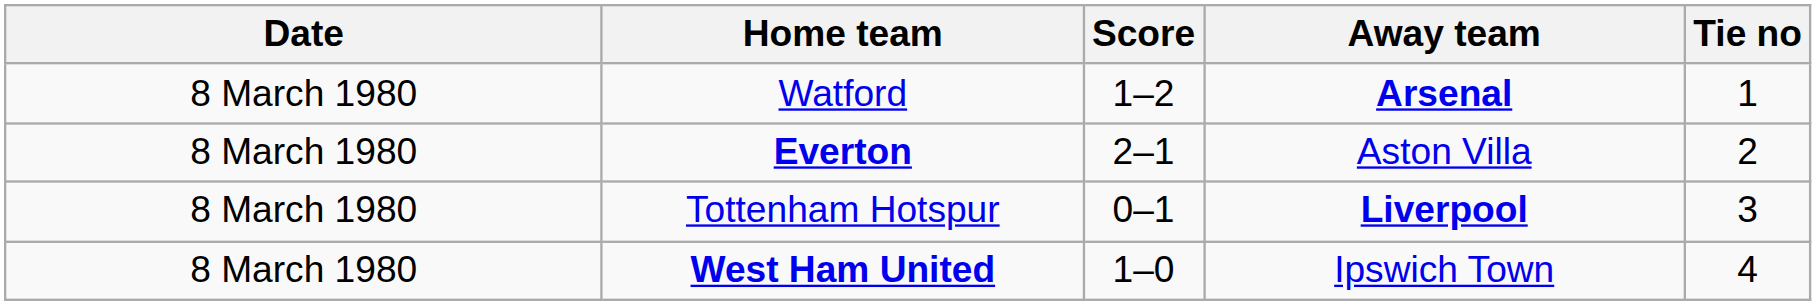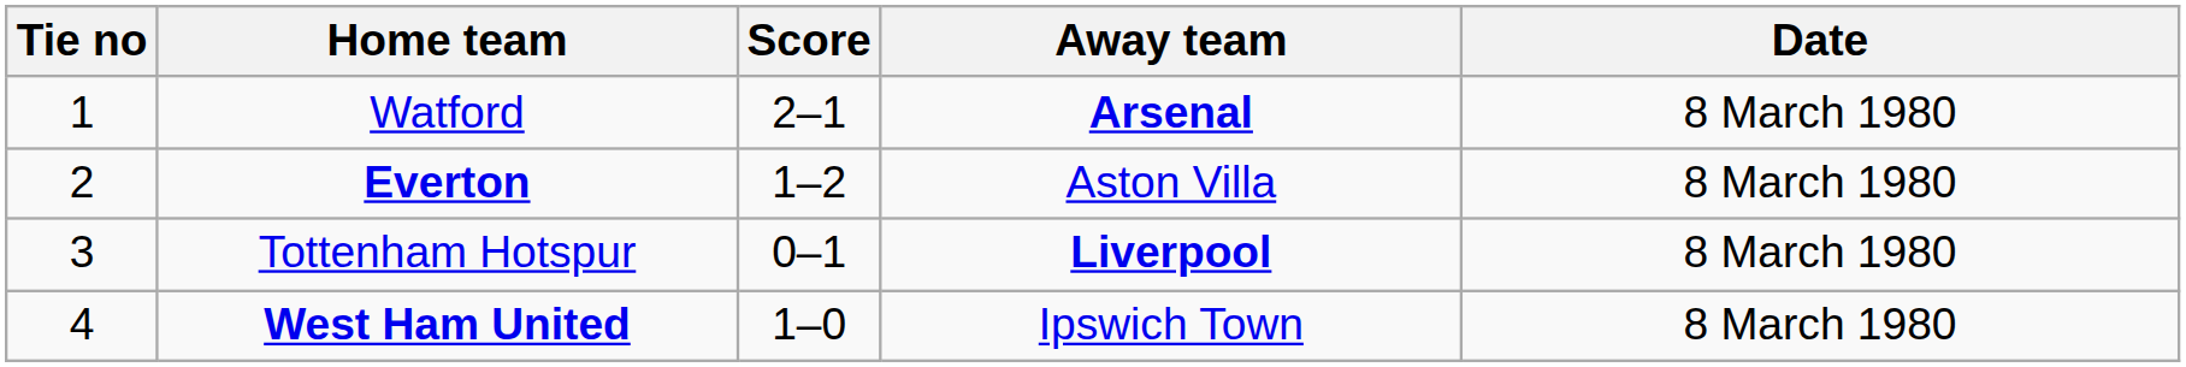 <table class="wikitable" style="text-align: center">
 <tr>
-<th width=250>Date</th>
+<th>Tie no</th>
 <th width=200>Home team</th>
 <th>Score</th>
 <th width=200>Away team</th>
-<th>Tie no</th>
+<th width=250>Date</th>
 </tr>
 <tr>
+<td>1</td>
+<td><a href='#'>Watford</a></td>
+<td>2–1</td>
+<td><strong><a href='#'>Arsenal</a></strong></td>
 <td>8 March 1980</td>
-<td><a href='#'>Watford</a></td>
-<td>1–2</td>
-<td><strong><a href='#'>Arsenal</a></strong></td>
-<td>1</td>
 </tr>
 <tr>
+<td>2</td>
+<td><strong><a href='#'>Everton</a></strong></td>
+<td>1–2</td>
+<td><a href='#'>Aston Villa</a></td>
 <td>8 March 1980</td>
-<td><strong><a href='#'>Everton</a></strong></td>
-<td>2–1</td>
-<td><a href='#'>Aston Villa</a></td>
-<td>2</td>
 </tr>
 <tr>
-<td>8 March 1980</td>
+<td>3</td>
 <td><a href='#'>Tottenham Hotspur</a></td>
 <td>0–1</td>
 <td><strong><a href='#'>Liverpool</a></strong></td>
-<td>3</td>
+<td>8 March 1980</td>
 </tr>
 <tr>
-<td>8 March 1980</td>
+<td>4</td>
 <td><strong><a href='#'>West Ham United</a></strong></td>
 <td>1–0</td>
 <td><a href='#'>Ipswich Town</a></td>
-<td>4</td>
+<td>8 March 1980</td>
 </tr>
 </table>
